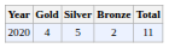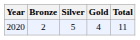 <table class="sortable wikitable" style="font-size: 90%;">
 <tr>
 <th>Year</th>
+<th>Bronze</th>
+<th>Silver</th>
 <th>Gold</th>
-<th>Silver</th>
-<th>Bronze</th>
 <th>Total</th>
 </tr>
 <tr style="background:#ECF2FF">
 <td align="center">2020</td>
+<td align="center">2</td>
+<td align="center">5</td>
 <td align="center">4</td>
-<td align="center">5</td>
-<td align="center">2</td>
 <td align="center">11</td>
 </tr>
 </table>
